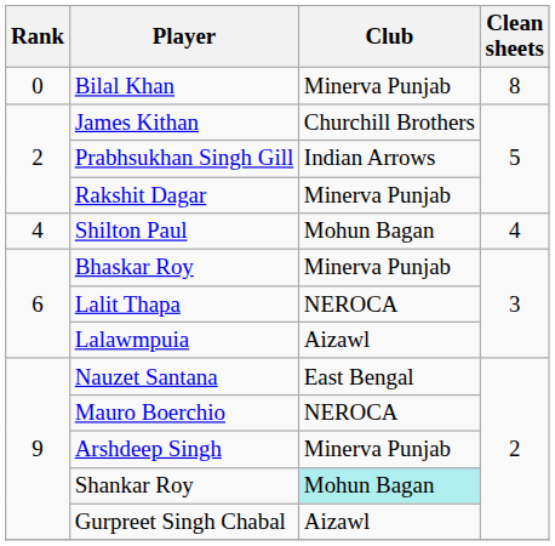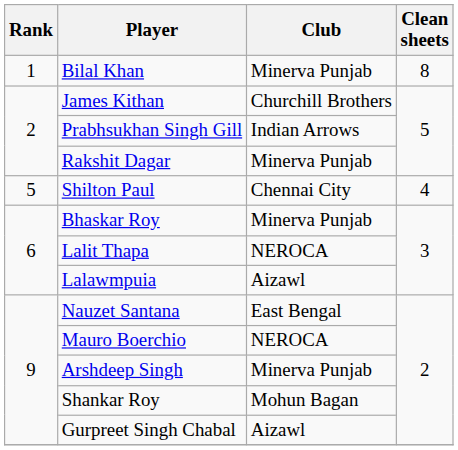 <table class="wikitable" style="text-align:center">
 <tr>
 <th>Rank</th>
 <th>Player</th>
 <th>Club</th>
 <th>Clean<br>sheets</th>
 </tr>
 <tr>
-<td rowspan="1">0</td>
+<td rowspan="1">1</td>
 <td align="left"> <a href='#'>Bilal Khan</a></td>
 <td align="left">Minerva Punjab</td>
 <td rowspan="1">8</td>
 </tr>
 <tr>
 <td rowspan="3">2</td>
 <td align="left"> <a href='#'>James Kithan</a></td>
 <td align="left">Churchill Brothers</td>
 <td rowspan="3">5</td>
 </tr>
 <tr>
 <td align="left"> <a href='#'>Prabhsukhan Singh Gill</a></td>
 <td align="left">Indian Arrows</td>
 </tr>
 <tr>
 <td align="left"> <a href='#'>Rakshit Dagar</a></td>
 <td align="left">Minerva Punjab</td>
 </tr>
 <tr>
-<td rowspan="1">4</td>
+<td rowspan="1">5</td>
 <td align="left"> <a href='#'>Shilton Paul</a></td>
-<td align="left">Mohun Bagan</td>
+<td align="left">Chennai City</td>
 <td rowspan="1">4</td>
 </tr>
 <tr>
 <td rowspan="3">6</td>
 <td align="left"> <a href='#'>Bhaskar Roy</a></td>
 <td align="left">Minerva Punjab</td>
 <td rowspan="3">3</td>
 </tr>
 <tr>
 <td align="left"> <a href='#'>Lalit Thapa</a></td>
 <td align="left">NEROCA</td>
 </tr>
 <tr>
 <td align="left"> <a href='#'>Lalawmpuia</a></td>
 <td align="left">Aizawl</td>
 </tr>
 <tr>
 <td rowspan="5">9</td>
 <td align="left"> <a href='#'>Nauzet Santana</a></td>
 <td align="left">East Bengal</td>
 <td rowspan="5">2</td>
 </tr>
 <tr>
 <td align="left"> <a href='#'>Mauro Boerchio</a></td>
 <td align="left">NEROCA</td>
 </tr>
 <tr>
 <td align="left"> <a href='#'>Arshdeep Singh</a></td>
 <td align="left">Minerva Punjab</td>
 </tr>
 <tr>
 <td align="left"> Shankar Roy</td>
-<td align="left" style="background: paleturquoise;">Mohun Bagan</td>
+<td align="left">Mohun Bagan</td>
 </tr>
 <tr>
 <td align="left"> Gurpreet Singh Chabal</td>
 <td align="left">Aizawl</td>
 </tr>
 <tr>
 </tr>
 </table>
